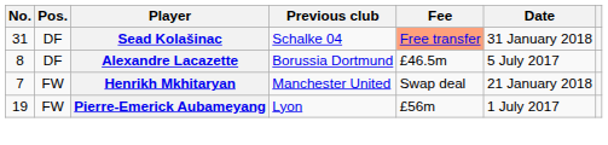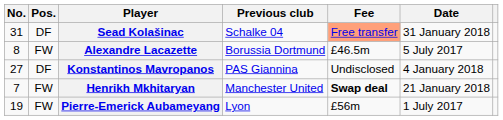 <table class="wikitable plainrowheaders">
 <tr>
 <th scope="col">No.</th>
 <th scope="col">Pos.</th>
 <th scope="col">Player</th>
 <th scope="col">Previous club</th>
 <th scope="col">Fee</th>
 <th scope="col">Date</th>
 <th scope="col"></th>
 </tr>
 <tr>
 <td style="text-align:center">31</td>
 <td style="text-align:center">DF</td>
 <th scope="row"><a href='#'>Sead Kolašinac</a></th>
 <td> <a href='#'>Schalke 04</a></td>
 <td style="background: lightsalmon;"><a href='#'>Free transfer</a></td>
 <td>31 January 2018</td>
 <td style="text-align:center"></td>
 </tr>
 <tr>
 <td style="text-align:center">8</td>
-<td style="text-align:center">DF</td>
+<td style="text-align:center">FW</td>
 <th scope="row"><a href='#'>Alexandre Lacazette</a></th>
 <td> <a href='#'>Borussia Dortmund</a></td>
 <td>£46.5m</td>
 <td>5 July 2017</td>
 <td style="text-align:center"></td>
 </tr>
 <tr>
+<td style="text-align:center">27</td>
+<td style="text-align:center">DF</td>
+<th scope="row"><a href='#'>Konstantinos Mavropanos</a></th>
+<td> <a href='#'>PAS Giannina</a></td>
+<td>Undisclosed</td>
+<td>4 January 2018</td>
+<td style="text-align:center"></td>
+</tr>
+<tr>
 <td style="text-align:center">7</td>
 <td style="text-align:center">FW</td>
 <th scope="row"><a href='#'>Henrikh Mkhitaryan</a></th>
 <td> <a href='#'>Manchester United</a></td>
-<td>Swap deal</td>
+<td><strong>Swap deal</strong></td>
 <td>21 January 2018</td>
 <td style="text-align:center"></td>
 </tr>
 <tr>
 <td style="text-align:center">19</td>
 <td style="text-align:center">FW</td>
 <th scope="row"><a href='#'>Pierre-Emerick Aubameyang</a></th>
 <td> <a href='#'>Lyon</a></td>
 <td>£56m</td>
 <td>1 July 2017</td>
 <td style="text-align:center"></td>
 </tr>
 </table>
